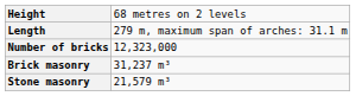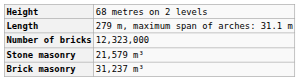 <table class="wikitable">
 <tr>
 <th scope="row" style="text-align:left">Height</th>
 <td>68 metres on 2 levels</td>
 </tr>
 <tr ---->
 <th scope="row" style="text-align:left">Length</th>
 <td>279 m, maximum span of arches: 31.1 m</td>
 </tr>
 <tr ---->
 <th scope="row" style="text-align:left">Number of bricks</th>
 <td>12,323,000</td>
 </tr>
 <tr ---->
+<th scope="row" style="text-align:left">Stone masonry</th>
+<td>21,579 m³</td>
+</tr>
+<tr ---->
 <th scope="row" style="text-align:left">Brick masonry</th>
 <td>31,237 m³</td>
 </tr>
-<tr ---->
-<th scope="row" style="text-align:left">Stone masonry</th>
-<td>21,579 m³</td>
-</tr>
 </table>
